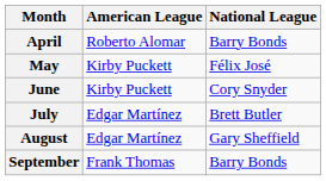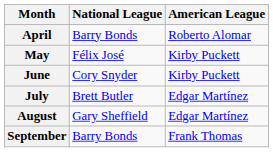 <table class="wikitable">
 <tr>
 <th>Month</th>
+<th>National League</th>
 <th>American League</th>
-<th>National League</th>
 </tr>
 <tr>
 <th>April</th>
+<td><a href='#'>Barry Bonds</a></td>
 <td><a href='#'>Roberto Alomar</a></td>
-<td><a href='#'>Barry Bonds</a></td>
 </tr>
 <tr>
 <th>May</th>
+<td><a href='#'>Félix José</a></td>
 <td><a href='#'>Kirby Puckett</a></td>
-<td><a href='#'>Félix José</a></td>
 </tr>
 <tr>
 <th>June</th>
+<td><a href='#'>Cory Snyder</a></td>
 <td><a href='#'>Kirby Puckett</a></td>
-<td><a href='#'>Cory Snyder</a></td>
 </tr>
 <tr>
 <th>July</th>
+<td><a href='#'>Brett Butler</a></td>
 <td><a href='#'>Edgar Martínez</a></td>
-<td><a href='#'>Brett Butler</a></td>
 </tr>
 <tr>
 <th>August</th>
+<td><a href='#'>Gary Sheffield</a></td>
 <td><a href='#'>Edgar Martínez</a></td>
-<td><a href='#'>Gary Sheffield</a></td>
 </tr>
 <tr>
 <th>September</th>
+<td><a href='#'>Barry Bonds</a></td>
 <td><a href='#'>Frank Thomas</a></td>
-<td><a href='#'>Barry Bonds</a></td>
 </tr>
 </table>
